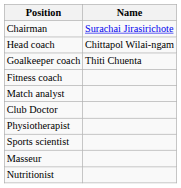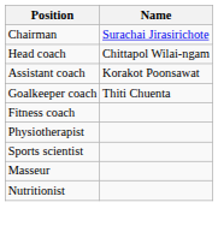 <table class=wikitable>
 <tr>
 <th>Position</th>
 <th>Name</th>
 </tr>
 <tr>
 <td>Chairman</td>
 <td> <a href='#'>Surachai Jirasirichote</a></td>
 </tr>
 <tr>
 <td>Head coach</td>
 <td> Chittapol Wilai-ngam</td>
 </tr>
 <tr>
+<td>Assistant coach</td>
+<td> Korakot Poonsawat</td>
+</tr>
+<tr>
 <td>Goalkeeper coach</td>
 <td> Thiti Chuenta</td>
 </tr>
 <tr>
 <td>Fitness coach</td>
-<td></td>
-</tr>
-<tr>
-<td>Match analyst</td>
-<td></td>
-</tr>
-<tr>
-<td>Club Doctor</td>
 <td></td>
 </tr>
 <tr>
 <td>Physiotherapist</td>
 <td></td>
 </tr>
 <tr>
 <td>Sports scientist</td>
 <td></td>
 </tr>
 <tr>
 <td>Masseur</td>
 <td></td>
 </tr>
 <tr>
 <td>Nutritionist</td>
 <td></td>
 </tr>
 </table>
